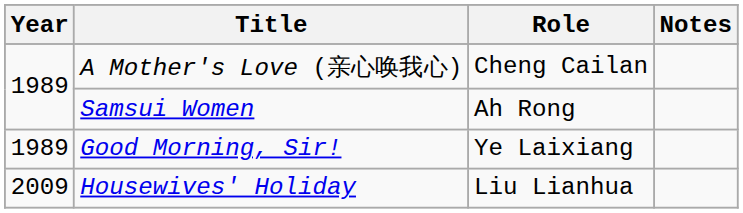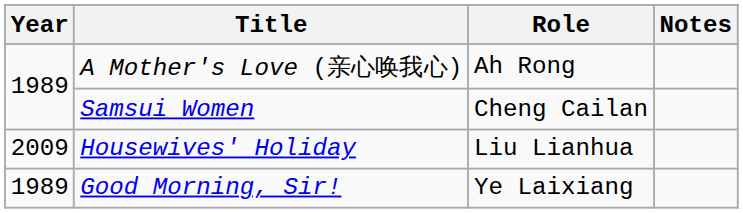 <table class="wikitable sortable">
 <tr>
 <th>Year</th>
 <th>Title</th>
 <th>Role</th>
 <th class="unsortable">Notes</th>
 </tr>
 <tr>
 <td rowspan="2">1989</td>
 <td><em>A Mother's Love</em> (亲心唤我心)</td>
+<td>Ah Rong</td>
+<td></td>
+</tr>
+<tr>
+<td><em><a href='#'>Samsui Women</a></em></td>
 <td>Cheng Cailan</td>
 <td></td>
 </tr>
 <tr>
-<td><em><a href='#'>Samsui Women</a></em></td>
-<td>Ah Rong</td>
+<td>2009</td>
+<td><em><a href='#'>Housewives' Holiday</a></em></td>
+<td>Liu Lianhua</td>
 <td></td>
 </tr>
 <tr>
 <td>1989</td>
 <td><em><a href='#'>Good Morning, Sir!</a></em></td>
 <td>Ye Laixiang</td>
 <td></td>
 </tr>
-<tr>
-<td>2009</td>
-<td><em><a href='#'>Housewives' Holiday</a></em></td>
-<td>Liu Lianhua</td>
-<td></td>
-</tr>
 </table>
